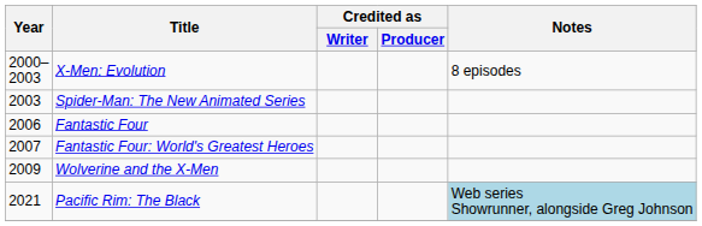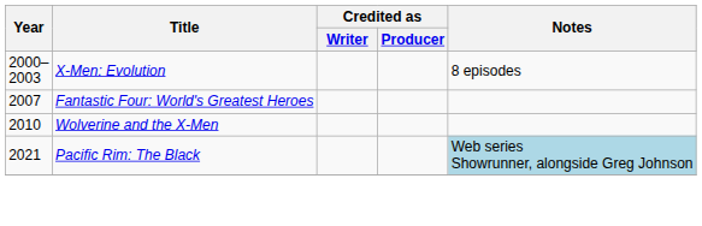 <table class="wikitable">
 <tr style="background:#ccc; text-align:center;">
 <th rowspan="2" style="width:33px;">Year</th>
 <th rowspan="2">Title</th>
 <th colspan="2">Credited as</th>
 <th rowspan="2">Notes</th>
 </tr>
 <tr>
 <th width=60><a href='#'>Writer</a></th>
 <th><a href='#'>Producer</a></th>
 </tr>
 <tr>
 <td>2000–2003</td>
 <td><em><a href='#'>X-Men: Evolution</a></em></td>
 <td></td>
 <td></td>
 <td>8 episodes</td>
 </tr>
 <tr>
-<td>2003</td>
-<td><em><a href='#'>Spider-Man: The New Animated Series</a></em></td>
-<td></td>
-<td></td>
-<td></td>
-</tr>
-<tr>
-<td>2006</td>
-<td><em><a href='#'>Fantastic Four</a></em></td>
-<td></td>
-<td></td>
-<td></td>
-</tr>
-<tr>
 <td>2007</td>
 <td><em><a href='#'>Fantastic Four: World's Greatest Heroes</a></em></td>
 <td></td>
 <td></td>
 <td></td>
 </tr>
 <tr>
-<td>2009</td>
+<td>2010</td>
 <td><em><a href='#'>Wolverine and the X-Men</a></em></td>
 <td></td>
 <td></td>
 <td></td>
 </tr>
 <tr>
 <td>2021</td>
 <td><em><a href='#'>Pacific Rim: The Black</a></em></td>
 <td></td>
 <td></td>
 <td style="background: lightblue;">Web series<br>Showrunner, alongside Greg Johnson</td>
 </tr>
 <tr>
 </tr>
 </table>
